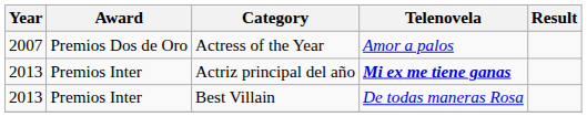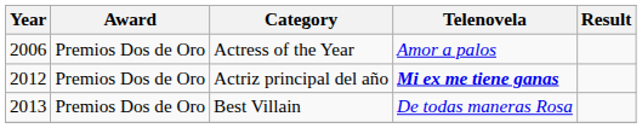 <table class="wikitable">
 <tr>
 <th>Year</th>
 <th>Award</th>
 <th>Category</th>
 <th>Telenovela</th>
 <th>Result</th>
 </tr>
 <tr>
-<td>2007</td>
+<td>2006</td>
 <td>Premios Dos de Oro</td>
 <td>Actress of the Year</td>
 <td><em><a href='#'>Amor a palos</a></em></td>
 <td></td>
 </tr>
 <tr>
-<td>2013</td>
-<td>Premios Inter</td>
+<td>2012</td>
+<td>Premios Dos de Oro</td>
 <td>Actriz principal del año</td>
 <td><strong><em><a href='#'>Mi ex me tiene ganas</a></em></strong></td>
 <td></td>
 </tr>
 <tr>
 <td>2013</td>
-<td>Premios Inter</td>
+<td>Premios Dos de Oro</td>
 <td>Best Villain</td>
 <td><em><a href='#'>De todas maneras Rosa</a></em></td>
 <td></td>
 </tr>
 <tr>
 </tr>
 </table>
